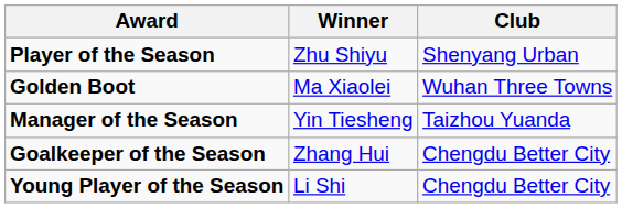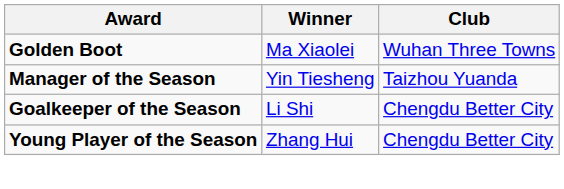 <table class="wikitable">
 <tr>
 <th>Award</th>
 <th>Winner</th>
 <th>Club</th>
-</tr>
-<tr>
-<td><strong>Player of the Season</strong></td>
-<td> <a href='#'>Zhu Shiyu</a></td>
-<td><a href='#'>Shenyang Urban</a></td>
 </tr>
 <tr>
 <td><strong>Golden Boot</strong></td>
 <td> <a href='#'>Ma Xiaolei</a></td>
 <td><a href='#'>Wuhan Three Towns</a></td>
 </tr>
 <tr>
 <td><strong>Manager of the Season</strong></td>
 <td> <a href='#'>Yin Tiesheng</a></td>
 <td><a href='#'>Taizhou Yuanda</a></td>
 </tr>
 <tr>
 <td><strong>Goalkeeper of the Season</strong></td>
-<td> <a href='#'>Zhang Hui</a></td>
+<td> <a href='#'>Li Shi</a></td>
 <td><a href='#'>Chengdu Better City</a></td>
 </tr>
 <tr>
 <td><strong>Young Player of the Season</strong></td>
-<td> <a href='#'>Li Shi</a></td>
+<td> <a href='#'>Zhang Hui</a></td>
 <td><a href='#'>Chengdu Better City</a></td>
 </tr>
 </table>
